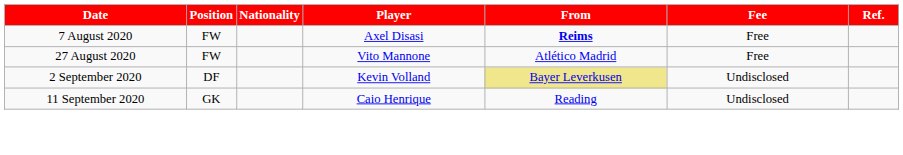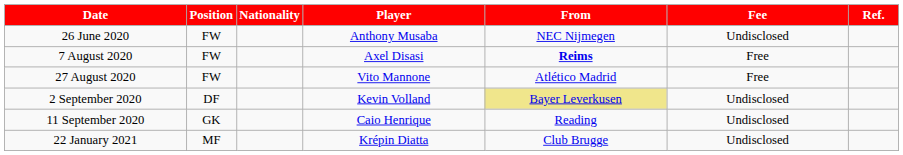 <table class="wikitable"  style="text-align:center; font-size:90%; ">
 <tr>
 <th style="background:#ff0000; color:white; width:200px;">Date</th>
 <th style="background:#ff0000; color:white; width:50px;">Position</th>
 <th style="background:#ff0000; color:white; width:50px;">Nationality</th>
 <th style="background:#ff0000; color:white; width:200px;">Player</th>
 <th style="background:#ff0000; color:white; width:200px;">From</th>
 <th style="background:#ff0000; color:white; width:200px;">Fee</th>
 <th style="background:#ff0000; color:white; width:50px;">Ref.</th>
+</tr>
+<tr>
+<td>26 June 2020</td>
+<td>FW</td>
+<td></td>
+<td><a href='#'>Anthony Musaba</a></td>
+<td><a href='#'>NEC Nijmegen</a></td>
+<td>Undisclosed</td>
+<td></td>
 </tr>
 <tr>
 <td>7 August 2020</td>
 <td>FW</td>
 <td></td>
 <td><a href='#'>Axel Disasi</a></td>
 <td><strong><a href='#'>Reims</a></strong></td>
 <td>Free</td>
 <td></td>
 </tr>
 <tr>
 <td>27 August 2020</td>
 <td>FW</td>
 <td></td>
 <td><a href='#'>Vito Mannone</a></td>
 <td><a href='#'>Atlético Madrid</a></td>
 <td>Free</td>
 <td></td>
 </tr>
 <tr>
 <td>2 September 2020</td>
 <td>DF</td>
 <td></td>
 <td><a href='#'>Kevin Volland</a></td>
 <td style="background: khaki;"><a href='#'>Bayer Leverkusen</a></td>
 <td>Undisclosed</td>
 <td></td>
 </tr>
 <tr>
 <td>11 September 2020</td>
 <td>GK</td>
 <td></td>
 <td><a href='#'>Caio Henrique</a></td>
 <td><a href='#'>Reading</a></td>
 <td>Undisclosed</td>
 <td></td>
 </tr>
+<tr>
+<td>22 January 2021</td>
+<td>MF</td>
+<td></td>
+<td><a href='#'>Krépin Diatta</a></td>
+<td><a href='#'>Club Brugge</a></td>
+<td>Undisclosed</td>
+<td></td>
+</tr>
 </table>
